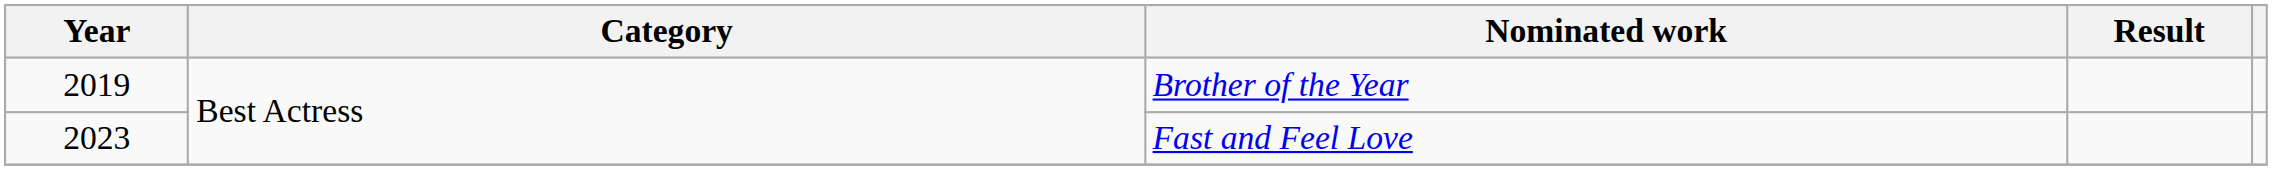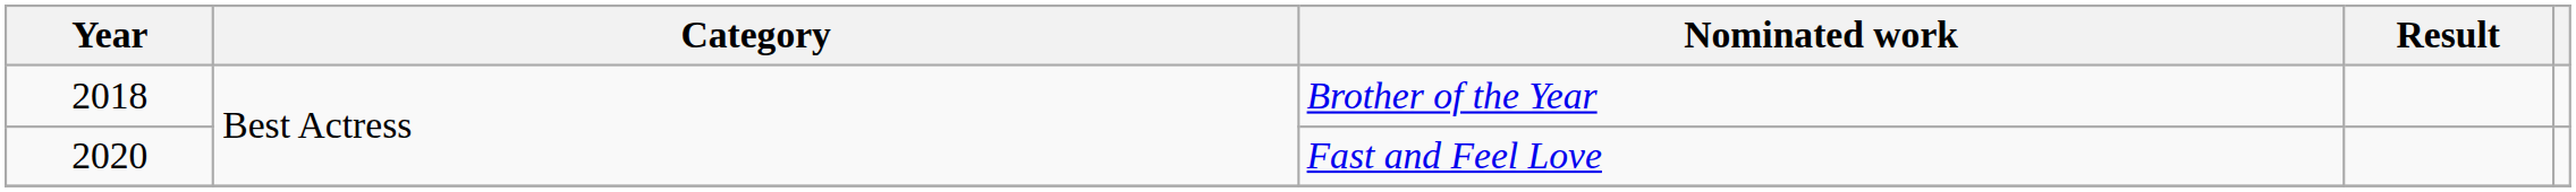 <table class=wikitable>
 <tr>
 <th scope="col" style="width:5em;">Year</th>
 <th scope="col" style="width:28em;">Category</th>
 <th scope="col" style="width:27em;">Nominated work</th>
 <th scope="col" style="width:5em;">Result</th>
 <th scope="col" class="unsortable"></th>
 </tr>
 <tr>
-<td style="text-align:center;">2019</td>
+<td style="text-align:center;">2018</td>
 <td rowspan="2">Best Actress</td>
 <td><em><a href='#'>Brother of the Year</a></em></td>
 <td></td>
 <td style="text-align:center"></td>
 </tr>
 <tr>
-<td style="text-align:center;">2023</td>
+<td style="text-align:center;">2020</td>
 <td><em><a href='#'>Fast and Feel Love</a></em></td>
 <td></td>
 <td style="text-align:center"></td>
 </tr>
 <tr>
 </tr>
 </table>
